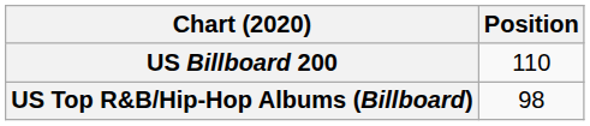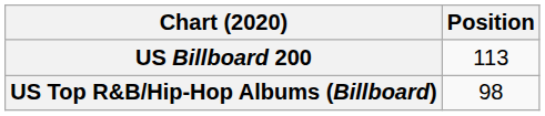 <table class="wikitable sortable plainrowheaders" style="text-align:center">
 <tr>
 <th scope="col">Chart (2020)</th>
 <th scope="col">Position</th>
 </tr>
 <tr>
 <th scope="row">US <em>Billboard</em> 200</th>
-<td>110</td>
+<td>113</td>
 </tr>
 <tr>
 <th scope="row">US Top R&B/Hip-Hop Albums (<em>Billboard</em>)</th>
 <td>98</td>
 </tr>
 </table>
